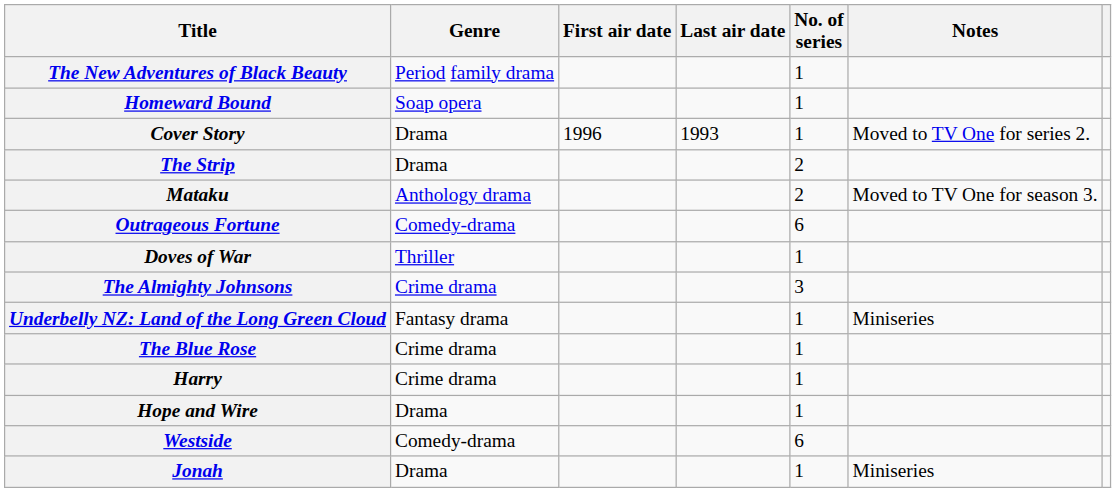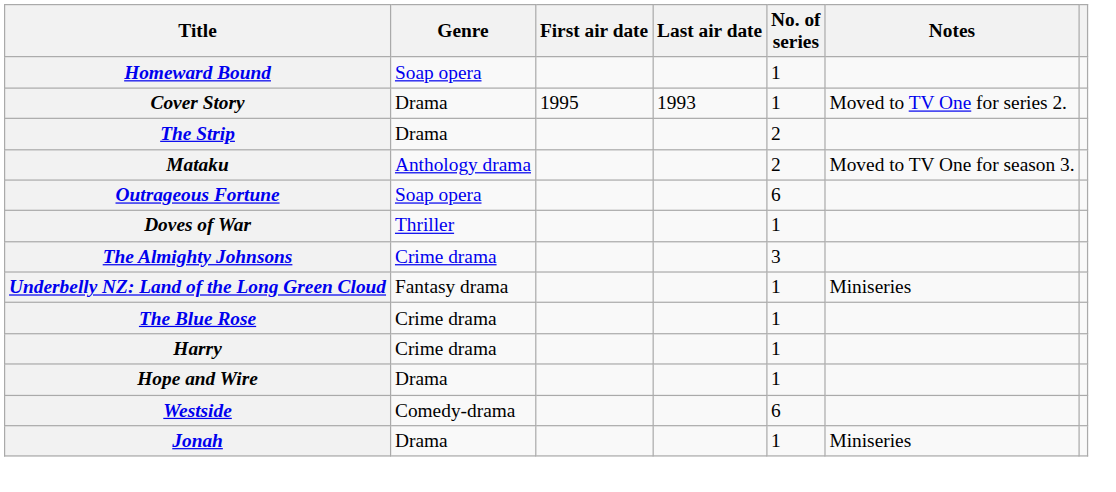 <table class="wikitable plainrowheaders sortable">
 <tr>
 <th scope="col">Title</th>
 <th scope="col">Genre</th>
 <th scope="col">First air date</th>
 <th scope="col">Last air date</th>
 <th scope="col">No. of<br>series</th>
 <th scope="col" class="unsortable">Notes</th>
 <th scope="col" class="unsortable"></th>
-</tr>
-<tr>
-<th scope="row"><em><a href='#'>The New Adventures of Black Beauty</a></em></th>
-<td><a href='#'>Period</a> <a href='#'>family drama</a></td>
-<td></td>
-<td></td>
-<td>1</td>
-<td></td>
-<td style="text-align:center;"></td>
 </tr>
 <tr>
 <th scope="row"><em><a href='#'>Homeward Bound</a></em></th>
 <td><a href='#'>Soap opera</a></td>
 <td></td>
 <td></td>
 <td>1</td>
 <td></td>
 <td style="text-align:center;"></td>
 </tr>
 <tr>
 <th scope="row"><em>Cover Story</em></th>
 <td>Drama</td>
-<td>1996</td>
+<td>1995</td>
 <td>1993</td>
 <td>1</td>
 <td>Moved to <a href='#'>TV One</a> for series 2.</td>
 <td style="text-align:center;"></td>
 </tr>
 <tr>
 <th scope="row"><em><a href='#'>The Strip</a></em></th>
 <td>Drama</td>
 <td></td>
 <td></td>
 <td>2</td>
 <td></td>
 <td style="text-align:center;"></td>
 </tr>
 <tr>
 <th scope="row"><em>Mataku</em></th>
 <td><a href='#'>Anthology drama</a></td>
 <td></td>
 <td></td>
 <td>2</td>
 <td>Moved to TV One for season 3.</td>
 <td style="text-align:center;"></td>
 </tr>
 <tr>
 <th scope="row"><em><a href='#'>Outrageous Fortune</a></em></th>
-<td><a href='#'>Comedy-drama</a></td>
+<td><a href='#'>Soap opera</a></td>
 <td></td>
 <td></td>
 <td>6</td>
 <td></td>
 <td style="text-align:center;"></td>
 </tr>
 <tr>
 <th scope="row"><em>Doves of War</em></th>
 <td><a href='#'>Thriller</a></td>
 <td></td>
 <td></td>
 <td>1</td>
 <td></td>
 <td style="text-align:center;"></td>
 </tr>
 <tr>
 <th scope="row"><em><a href='#'>The Almighty Johnsons</a></em></th>
 <td><a href='#'>Crime drama</a></td>
 <td></td>
 <td></td>
 <td>3</td>
 <td></td>
 <td style="text-align:center;"></td>
 </tr>
 <tr>
 <th scope="row"><em><a href='#'>Underbelly NZ: Land of the Long Green Cloud</a></em></th>
 <td>Fantasy drama</td>
 <td></td>
 <td></td>
 <td>1</td>
 <td>Miniseries</td>
 <td style="text-align:center;"></td>
 </tr>
 <tr>
 <th scope="row"><em><a href='#'>The Blue Rose</a></em></th>
 <td>Crime drama</td>
 <td></td>
 <td></td>
 <td>1</td>
 <td></td>
 <td style="text-align:center;"></td>
 </tr>
 <tr>
 <th scope="row"><em>Harry</em></th>
 <td>Crime drama</td>
 <td></td>
 <td></td>
 <td>1</td>
 <td></td>
 <td style="text-align:center;"></td>
 </tr>
 <tr>
 <th scope="row"><em>Hope and Wire</em></th>
 <td>Drama</td>
 <td></td>
 <td></td>
 <td>1</td>
 <td></td>
 <td style="text-align:center;"></td>
 </tr>
 <tr>
 <th scope="row"><em><a href='#'>Westside</a></em></th>
 <td>Comedy-drama</td>
 <td></td>
 <td></td>
 <td>6</td>
 <td></td>
 <td style="text-align:center;"></td>
 </tr>
 <tr>
 <th scope="row"><em><a href='#'>Jonah</a></em></th>
 <td>Drama</td>
 <td></td>
 <td></td>
 <td>1</td>
 <td>Miniseries</td>
 <td style="text-align:center;"></td>
 </tr>
 </table>
